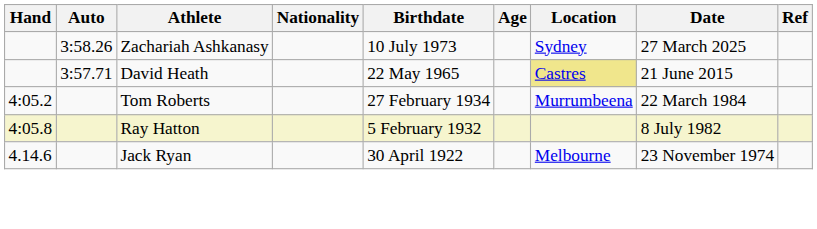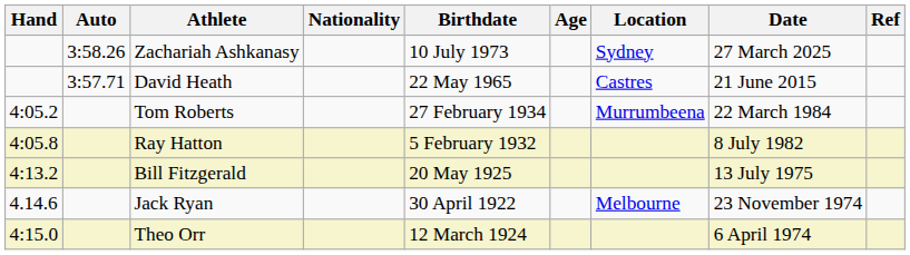 <table class="wikitable">
 <tr>
 <th>Hand</th>
 <th>Auto</th>
 <th>Athlete</th>
 <th>Nationality</th>
 <th>Birthdate</th>
 <th>Age</th>
 <th>Location</th>
 <th>Date</th>
 <th>Ref</th>
 </tr>
 <tr>
 <td></td>
 <td>3:58.26</td>
 <td>Zachariah Ashkanasy</td>
 <td></td>
 <td>10 July 1973</td>
 <td></td>
 <td><a href='#'>Sydney</a></td>
 <td>27 March 2025</td>
 <td></td>
 </tr>
 <tr>
 <td></td>
 <td>3:57.71</td>
 <td>David Heath</td>
 <td></td>
 <td>22 May 1965</td>
 <td></td>
-<td style="background: khaki;"><a href='#'>Castres</a></td>
+<td><a href='#'>Castres</a></td>
 <td>21 June 2015</td>
 <td></td>
 </tr>
 <tr>
 <td>4:05.2</td>
 <td></td>
 <td>Tom Roberts</td>
 <td></td>
 <td>27 February 1934</td>
 <td></td>
 <td><a href='#'>Murrumbeena</a></td>
 <td>22 March 1984</td>
 <td></td>
 </tr>
 <tr bgcolor=#f6F5CE>
 <td>4:05.8</td>
 <td></td>
 <td>Ray Hatton</td>
 <td></td>
 <td>5 February 1932</td>
 <td></td>
 <td></td>
 <td>8 July 1982</td>
 <td></td>
 </tr>
+<tr bgcolor=#f6F5CE>
+<td>4:13.2</td>
+<td></td>
+<td>Bill Fitzgerald</td>
+<td></td>
+<td>20 May 1925</td>
+<td></td>
+<td></td>
+<td>13 July 1975</td>
+<td></td>
+</tr>
 <tr>
 <td>4.14.6</td>
 <td></td>
 <td>Jack Ryan</td>
 <td></td>
 <td>30 April 1922</td>
 <td></td>
 <td><a href='#'>Melbourne</a></td>
 <td>23 November 1974</td>
 <td></td>
 </tr>
+<tr bgcolor=#f6F5CE>
+<td>4:15.0</td>
+<td></td>
+<td>Theo Orr</td>
+<td></td>
+<td>12 March 1924</td>
+<td></td>
+<td></td>
+<td>6 April 1974</td>
+<td></td>
+</tr>
 </table>
